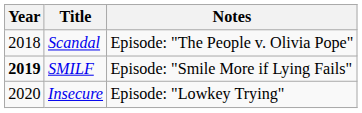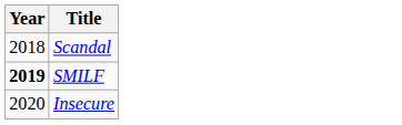 <table class="wikitable sortable">
 <tr>
 <th>Year</th>
 <th>Title</th>
-<th class="unsortable">Notes</th>
 </tr>
 <tr>
 <td>2018</td>
 <td><em><a href='#'>Scandal</a></em></td>
-<td>Episode: "The People v. Olivia Pope"</td>
 </tr>
 <tr>
 <td><strong>2019</strong></td>
 <td><em><a href='#'>SMILF</a></em></td>
-<td>Episode: "Smile More if Lying Fails"</td>
 </tr>
 <tr>
 <td>2020</td>
 <td><em><a href='#'>Insecure</a></em></td>
-<td>Episode: "Lowkey Trying"</td>
 </tr>
 </table>
